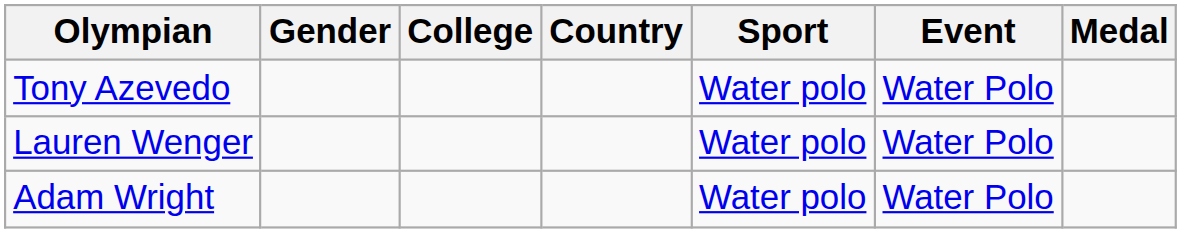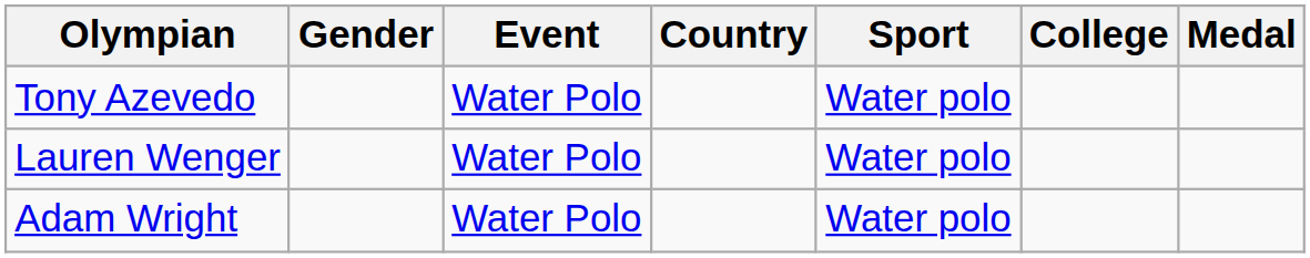 <table class="wikitable">
 <tr>
 <th>Olympian</th>
 <th>Gender</th>
-<th>College</th>
+<th>Event</th>
 <th>Country</th>
 <th>Sport</th>
-<th>Event</th>
+<th>College</th>
 <th>Medal</th>
 </tr>
 <tr>
 <td><a href='#'>Tony Azevedo</a></td>
 <td></td>
-<td></td>
+<td><a href='#'>Water Polo</a></td>
 <td></td>
 <td><a href='#'>Water polo</a></td>
-<td><a href='#'>Water Polo</a></td>
+<td></td>
 <td></td>
 </tr>
 <tr>
 <td><a href='#'>Lauren Wenger</a></td>
 <td></td>
-<td></td>
+<td><a href='#'>Water Polo</a></td>
 <td></td>
 <td><a href='#'>Water polo</a></td>
-<td><a href='#'>Water Polo</a></td>
+<td></td>
 <td></td>
 </tr>
 <tr>
 <td><a href='#'>Adam Wright</a></td>
 <td></td>
-<td></td>
+<td><a href='#'>Water Polo</a></td>
 <td></td>
 <td><a href='#'>Water polo</a></td>
-<td><a href='#'>Water Polo</a></td>
+<td></td>
 <td></td>
 </tr>
 </table>
